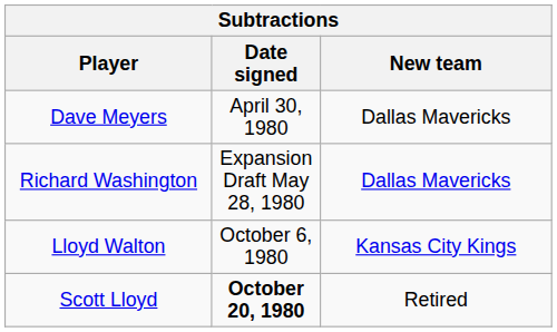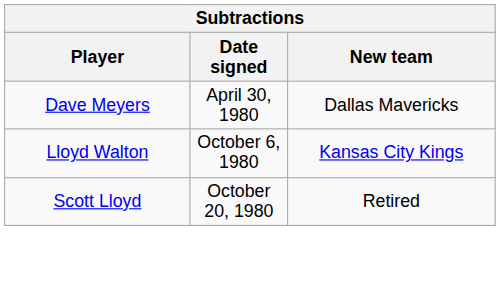 <table class="wikitable" style="text-align:center">
 <tr>
 <th colspan=3>Subtractions</th>
 </tr>
 <tr>
 <th style="width:160px">Player</th>
 <th style="width:80px">Date signed</th>
 <th style="width:180px">New team</th>
 </tr>
 <tr>
 <td><a href='#'>Dave Meyers</a></td>
 <td>April 30, 1980</td>
 <td>Dallas Mavericks</td>
 </tr>
 <tr>
-<td><a href='#'>Richard Washington</a></td>
-<td>Expansion Draft May 28, 1980</td>
-<td><a href='#'>Dallas Mavericks</a></td>
-</tr>
-<tr>
 <td><a href='#'>Lloyd Walton</a></td>
 <td>October 6, 1980</td>
 <td><a href='#'>Kansas City Kings</a></td>
 </tr>
 <tr>
 <td><a href='#'>Scott Lloyd</a></td>
-<td><strong>October 20, 1980</strong></td>
+<td>October 20, 1980</td>
 <td>Retired</td>
 </tr>
 </table>
